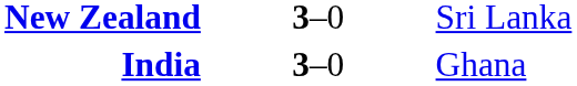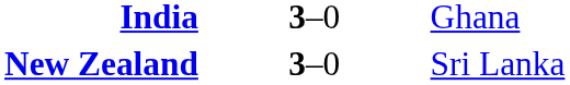 <table>
 <tr>
 <th width=200></th>
 <th width=100></th>
 <th width=200></th>
 </tr>
 <tr>
+<td align=right><strong><a href='#'>India</a> </strong></td>
+<td align=center><strong>3</strong>–0</td>
+<td> <a href='#'>Ghana</a></td>
+</tr>
+<tr>
 <td align=right><strong><a href='#'>New Zealand</a> </strong></td>
 <td align=center><strong>3</strong>–0</td>
 <td> <a href='#'>Sri Lanka</a></td>
 </tr>
-<tr>
-<td align=right><strong><a href='#'>India</a> </strong></td>
-<td align=center><strong>3</strong>–0</td>
-<td> <a href='#'>Ghana</a></td>
-</tr>
 </table>
